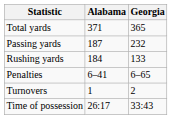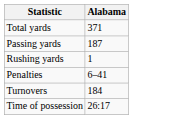 <table class="wikitable">
 <tr>
 <th>Statistic</th>
 <th>Alabama</th>
-<th>Georgia</th>
 </tr>
 <tr>
 <td>Total yards</td>
 <td>371</td>
-<td>365</td>
 </tr>
 <tr>
 <td>Passing yards</td>
 <td>187</td>
-<td>232</td>
 </tr>
 <tr>
 <td>Rushing yards</td>
-<td>184</td>
-<td>133</td>
+<td>1</td>
 </tr>
 <tr>
 <td>Penalties</td>
 <td>6–41</td>
-<td>6–65</td>
 </tr>
 <tr>
 <td>Turnovers</td>
-<td>1</td>
-<td>2</td>
+<td>184</td>
 </tr>
 <tr>
 <td>Time of possession</td>
 <td>26:17</td>
-<td>33:43</td>
 </tr>
 </table>
